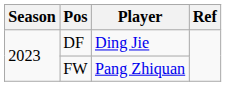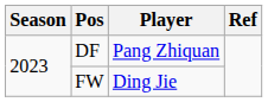 <table class="wikitable">
 <tr>
 <th>Season</th>
 <th>Pos</th>
 <th>Player</th>
 <th>Ref</th>
 </tr>
 <tr>
 <td rowspan="2">2023</td>
 <td>DF</td>
-<td> <a href='#'>Ding Jie</a></td>
+<td> <a href='#'>Pang Zhiquan</a></td>
 <td rowspan="2"></td>
 </tr>
 <tr>
 <td>FW</td>
-<td> <a href='#'>Pang Zhiquan</a></td>
+<td> <a href='#'>Ding Jie</a></td>
 </tr>
 </table>
